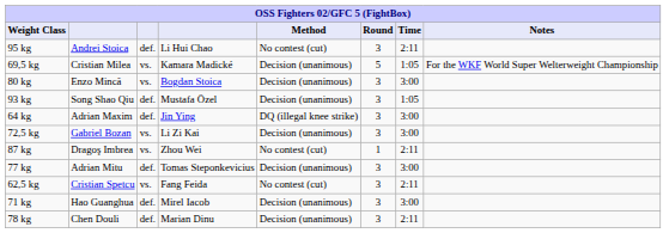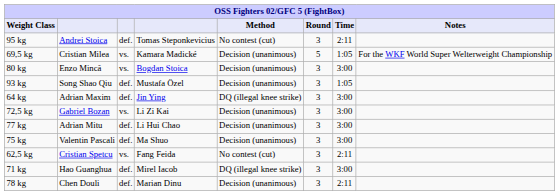 <table class="wikitable" style="font-size: 80%;">
 <tr>
 <th colspan="8" style="background-color: #ccf; color: #000080; text-align: center;"><strong>OSS Fighters 02/GFC 5 (FightBox)</strong></th>
 </tr>
 <tr>
 <th colspan="1" style="background-color: #E6E8FA; color: #000000; text-align: center;">Weight Class</th>
 <th colspan="1" style="background-color: #E6E8FA; color: #000000; text-align: center;"></th>
 <th colspan="1" style="background-color: #E6E8FA; color: #000000; text-align: center;"></th>
 <th colspan="1" style="background-color: #E6E8FA; color: #000000; text-align: center;"></th>
 <th colspan="1" style="background-color: #E6E8FA; color: #000000; text-align: center;">Method</th>
 <th colspan="1" style="background-color: #E6E8FA; color: #000000; text-align: center;">Round</th>
 <th colspan="1" style="background-color: #E6E8FA; color: #000000; text-align: center;">Time</th>
 <th colspan="1" style="background-color: #E6E8FA; color: #000000; text-align: center;">Notes</th>
 </tr>
 <tr>
 <td>95 kg</td>
 <td> <a href='#'>Andrei Stoica</a></td>
 <td>def.</td>
-<td> Li Hui Chao</td>
+<td> Tomas Steponkevicius</td>
 <td>No contest (cut)</td>
 <td align=center>3</td>
 <td align=center>2:11</td>
 <td></td>
 </tr>
 <tr>
 <td>69,5 kg</td>
 <td> Cristian Milea</td>
 <td>vs.</td>
 <td> Kamara Madické</td>
 <td>Decision (unanimous)</td>
 <td align=center>5</td>
 <td align=center>1:05</td>
 <td>For the <a href='#'>WKF</a> World Super Welterweight Championship</td>
 </tr>
 <tr>
 <td>80 kg</td>
 <td> Enzo Mincă</td>
 <td>vs.</td>
 <td> <a href='#'>Bogdan Stoica</a></td>
 <td>Decision (unanimous)</td>
 <td align=center>3</td>
 <td align=center>3:00</td>
 <td></td>
 </tr>
 <tr>
 <td>93 kg</td>
 <td> Song Shao Qiu</td>
 <td>def.</td>
 <td> Mustafa Özel</td>
 <td>Decision (unanimous)</td>
 <td align=center>3</td>
 <td align=center>1:05</td>
 <td></td>
 </tr>
 <tr>
 <td>64 kg</td>
 <td> Adrian Maxim</td>
 <td>def.</td>
 <td> <a href='#'>Jin Ying</a></td>
 <td>DQ (illegal knee strike)</td>
 <td align=center>3</td>
 <td align=center>3:00</td>
 <td></td>
 </tr>
 <tr>
 <td>72,5 kg</td>
 <td> <a href='#'>Gabriel Bozan</a></td>
 <td>vs.</td>
 <td> Li Zi Kai</td>
 <td>Decision (unanimous)</td>
 <td align=center>3</td>
 <td align=center>3:00</td>
 <td></td>
 </tr>
 <tr>
-<td>87 kg</td>
-<td> Dragoş Imbrea</td>
-<td>vs.</td>
-<td> Zhou Wei</td>
-<td>No contest (cut)</td>
-<td align=center>1</td>
-<td align=center>2:11</td>
+<td>77 kg</td>
+<td> Adrian Mitu</td>
+<td>def.</td>
+<td> Li Hui Chao</td>
+<td>Decision (unanimous)</td>
+<td align=center>3</td>
+<td align=center>3:00</td>
 <td></td>
 </tr>
 <tr>
-<td>77 kg</td>
-<td> Adrian Mitu</td>
+<td>75 kg</td>
+<td> Valentin Pascali</td>
 <td>def.</td>
-<td> Tomas Steponkevicius</td>
+<td> Ma Shuo</td>
 <td>Decision (unanimous)</td>
 <td align=center>3</td>
 <td align=center>3:00</td>
 <td></td>
 </tr>
 <tr>
 <td>62,5 kg</td>
 <td> <a href='#'>Cristian Spetcu</a></td>
 <td>vs.</td>
 <td> Fang Feida</td>
 <td>No contest (cut)</td>
 <td align=center>3</td>
 <td align=center>2:11</td>
 <td></td>
 </tr>
 <tr>
 <td>71 kg</td>
 <td> Hao Guanghua</td>
 <td>def.</td>
 <td> Mirel Iacob</td>
-<td>Decision (unanimous)</td>
+<td>DQ (illegal knee strike)</td>
 <td align=center>3</td>
 <td align=center>3:00</td>
 <td></td>
 </tr>
 <tr>
 <td>78 kg</td>
 <td> Chen Douli</td>
 <td>def.</td>
 <td> Marian Dinu</td>
 <td>Decision (unanimous)</td>
 <td align=center>3</td>
 <td align=center>2:11</td>
 <td></td>
 </tr>
 </table>
